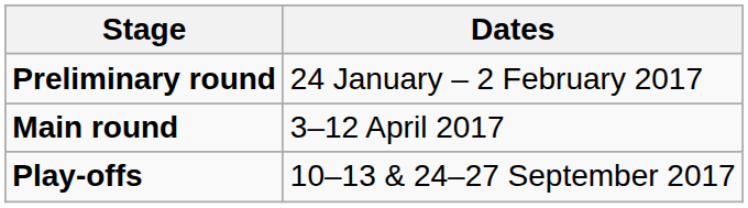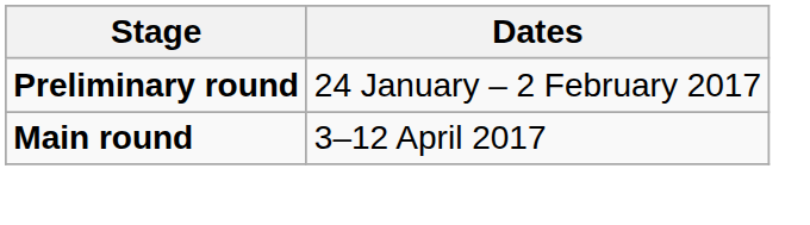 <table class="wikitable">
 <tr>
 <th>Stage</th>
 <th>Dates</th>
 </tr>
 <tr>
 <td><strong>Preliminary round</strong></td>
 <td>24 January – 2 February 2017</td>
 </tr>
 <tr>
 <td><strong>Main round</strong></td>
 <td>3–12 April 2017</td>
 </tr>
-<tr>
-<td><strong>Play-offs</strong></td>
-<td>10–13 & 24–27 September 2017</td>
-</tr>
 </table>
